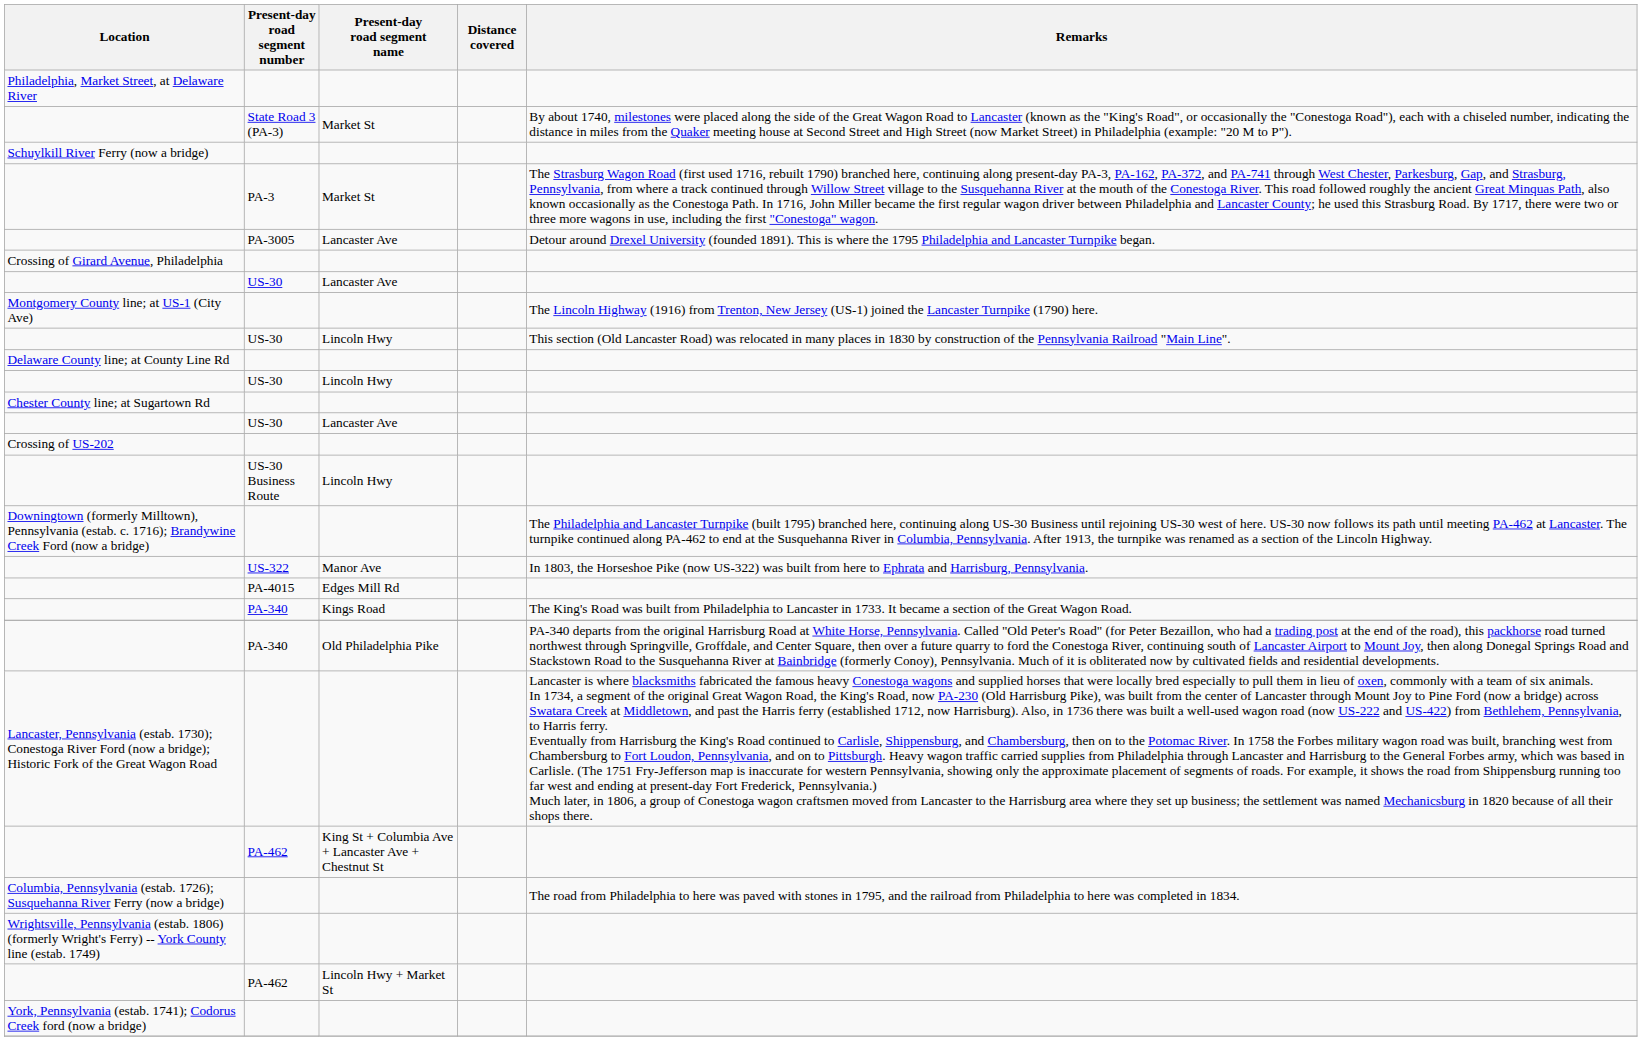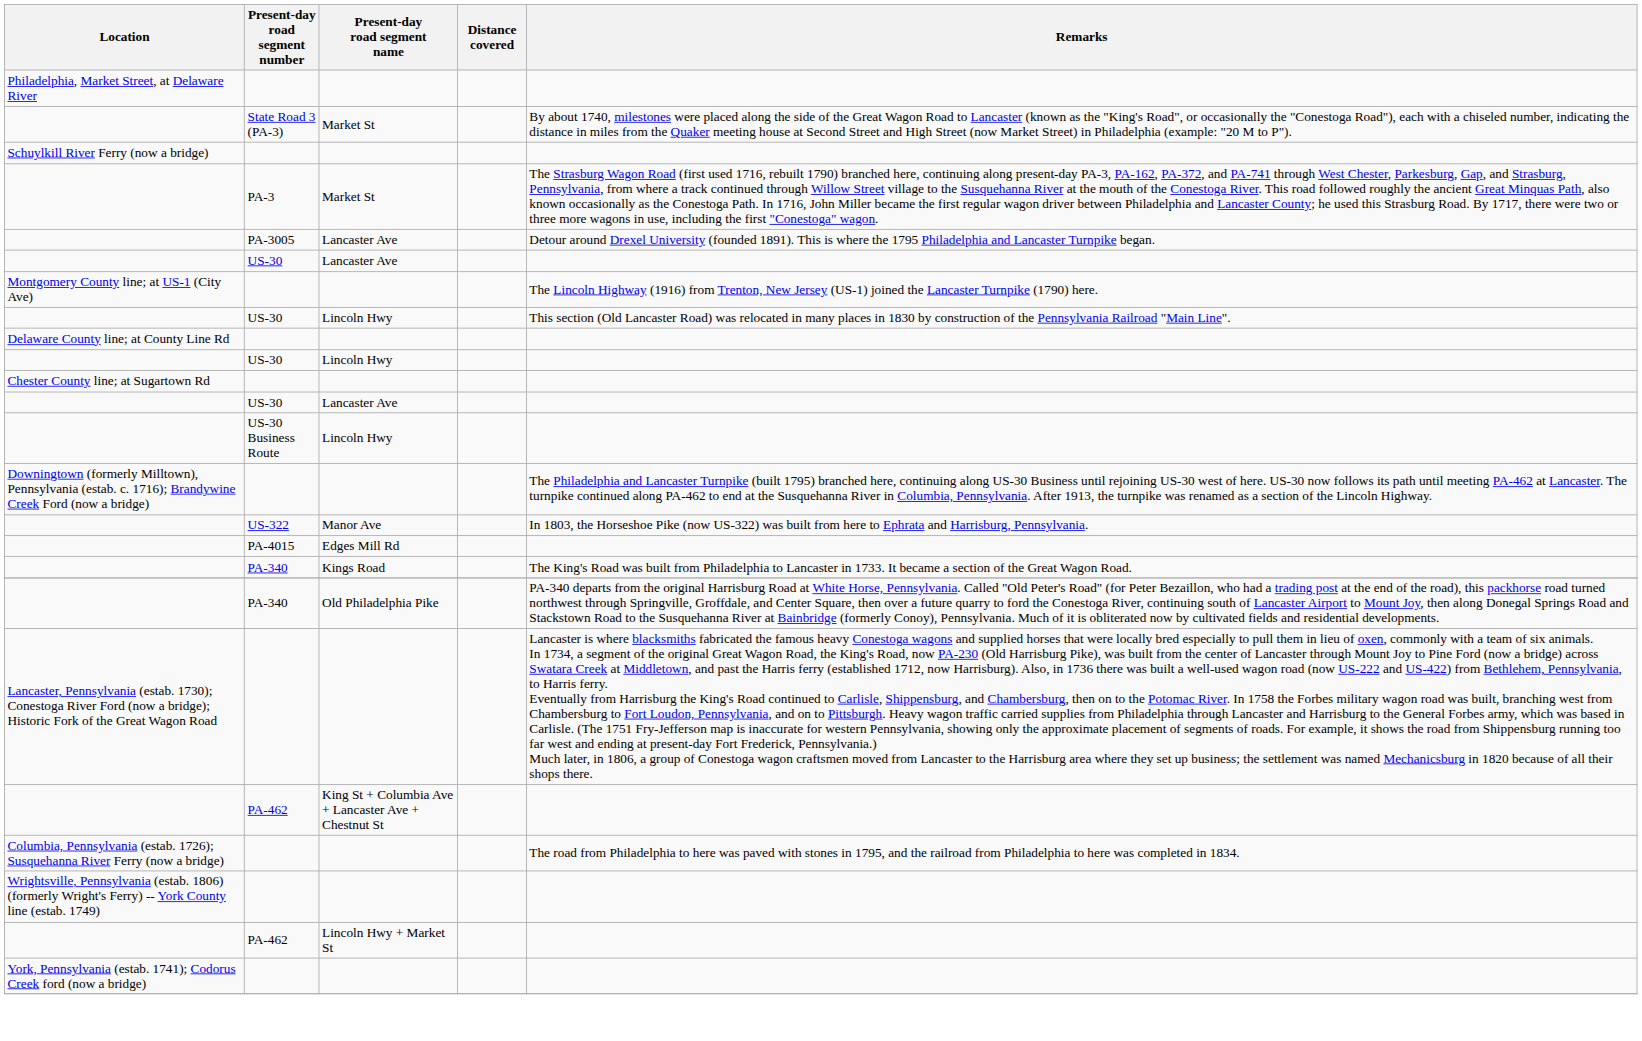 <table class="wikitable">
 <tr>
 <th>Location</th>
 <th>Present-day <br> road segment <br> number</th>
 <th>Present-day <br> road segment <br> name</th>
 <th>Distance covered</th>
 <th>Remarks</th>
 </tr>
 <tr>
 <td><a href='#'>Philadelphia</a>, <a href='#'>Market Street</a>, at <a href='#'>Delaware River</a></td>
 <td></td>
 <td></td>
 <td></td>
 <td></td>
 </tr>
 <tr>
 <td></td>
 <td><a href='#'>State Road 3</a> (PA-3)</td>
 <td>Market St</td>
 <td></td>
 <td>By about 1740, <a href='#'>milestones</a> were placed along the side of the Great Wagon Road to <a href='#'>Lancaster</a> (known as the "King's Road", or occasionally the "Conestoga Road"), each with a chiseled number, indicating the distance in miles from the <a href='#'>Quaker</a> meeting house at Second Street and High Street (now Market Street) in Philadelphia (example: "20 M to P").</td>
 </tr>
 <tr>
 <td><a href='#'>Schuylkill River</a> Ferry (now a bridge)</td>
 <td></td>
 <td></td>
 <td></td>
 <td></td>
 </tr>
 <tr>
 <td></td>
 <td>PA-3</td>
 <td>Market St</td>
 <td align=center></td>
 <td>The <a href='#'>Strasburg Wagon Road</a> (first used 1716, rebuilt 1790) branched here, continuing along present-day PA-3, <a href='#'>PA-162</a>, <a href='#'>PA-372</a>, and <a href='#'>PA-741</a> through <a href='#'>West Chester</a>, <a href='#'>Parkesburg</a>, <a href='#'>Gap</a>, and <a href='#'>Strasburg, Pennsylvania</a>, from where a track continued through <a href='#'>Willow Street</a> village to the <a href='#'>Susquehanna River</a> at the mouth of the <a href='#'>Conestoga River</a>. This road followed roughly the ancient <a href='#'>Great Minquas Path</a>, also known occasionally as the Conestoga Path. In 1716, John Miller became the first regular wagon driver between Philadelphia and <a href='#'>Lancaster County</a>; he used this Strasburg Road. By 1717, there were two or three more wagons in use, including the first <a href='#'>"Conestoga" wagon</a>.</td>
 </tr>
 <tr>
 <td></td>
 <td>PA-3005</td>
 <td>Lancaster Ave</td>
 <td align=center></td>
 <td>Detour around <a href='#'>Drexel University</a> (founded 1891). This is where the 1795 <a href='#'>Philadelphia and Lancaster Turnpike</a> began.</td>
-</tr>
-<tr>
-<td>Crossing of <a href='#'>Girard Avenue</a>, Philadelphia</td>
-<td></td>
-<td></td>
-<td></td>
-<td></td>
 </tr>
 <tr>
 <td></td>
 <td><a href='#'>US-30</a></td>
 <td>Lancaster Ave</td>
 <td align=center></td>
 <td></td>
 </tr>
 <tr>
 <td><a href='#'>Montgomery County</a> line; at <a href='#'>US-1</a> (City Ave)</td>
 <td></td>
 <td></td>
 <td></td>
 <td>The <a href='#'>Lincoln Highway</a> (1916) from <a href='#'>Trenton, New Jersey</a> (US-1) joined the <a href='#'>Lancaster Turnpike</a> (1790) here.</td>
 </tr>
 <tr>
 <td></td>
 <td>US-30</td>
 <td>Lincoln Hwy</td>
 <td align=center></td>
 <td>This section (Old Lancaster Road) was relocated in many places in 1830 by construction of the <a href='#'>Pennsylvania Railroad</a> "<a href='#'>Main Line</a>".</td>
 </tr>
 <tr>
 <td><a href='#'>Delaware County</a> line; at County Line Rd</td>
 <td></td>
 <td></td>
 <td></td>
 <td></td>
 </tr>
 <tr>
 <td></td>
 <td>US-30</td>
 <td>Lincoln Hwy</td>
 <td align=center></td>
 <td></td>
 </tr>
 <tr>
 <td><a href='#'>Chester County</a> line; at Sugartown Rd</td>
 <td></td>
 <td></td>
 <td></td>
 <td></td>
 </tr>
 <tr>
 <td></td>
 <td>US-30</td>
 <td>Lancaster Ave</td>
 <td align=center></td>
-<td></td>
-</tr>
-<tr>
-<td>Crossing of <a href='#'>US-202</a></td>
-<td></td>
-<td></td>
-<td></td>
 <td></td>
 </tr>
 <tr>
 <td></td>
 <td>US-30 Business Route</td>
 <td>Lincoln Hwy</td>
 <td align=center></td>
 <td></td>
 </tr>
 <tr>
 <td><a href='#'>Downingtown</a> (formerly Milltown), Pennsylvania (estab. c. 1716); <a href='#'>Brandywine Creek</a> Ford (now a bridge)</td>
 <td></td>
 <td></td>
 <td></td>
 <td>The <a href='#'>Philadelphia and Lancaster Turnpike</a> (built 1795) branched here, continuing along US-30 Business until rejoining US-30  west of here. US-30 now follows its path until meeting <a href='#'>PA-462</a> at <a href='#'>Lancaster</a>. The turnpike continued along PA-462 to end at the Susquehanna River in <a href='#'>Columbia, Pennsylvania</a>. After 1913, the turnpike was renamed as a section of the Lincoln Highway.</td>
 </tr>
 <tr>
 <td></td>
 <td><a href='#'>US-322</a></td>
 <td>Manor Ave</td>
 <td align=center></td>
 <td>In 1803, the Horseshoe Pike (now US-322) was built from here to <a href='#'>Ephrata</a> and <a href='#'>Harrisburg, Pennsylvania</a>.</td>
 </tr>
 <tr>
 <td></td>
 <td>PA-4015</td>
 <td>Edges Mill Rd</td>
 <td align=center></td>
 <td></td>
 </tr>
 <tr>
 <td></td>
 <td><a href='#'>PA-340</a></td>
 <td>Kings Road</td>
 <td align=center></td>
 <td>The King's Road was built from Philadelphia to Lancaster in 1733. It became a section of the Great Wagon Road.</td>
 </tr>
 <tr>
 </tr>
 <tr || >
 </tr>
 <tr>
 <td></td>
 <td>PA-340</td>
 <td>Old Philadelphia Pike</td>
 <td align=center></td>
 <td>PA-340 departs from the original Harrisburg Road at <a href='#'>White Horse, Pennsylvania</a>. Called "Old Peter's Road" (for Peter Bezaillon, who had a <a href='#'>trading post</a> at the end of the road), this <a href='#'>packhorse</a> road turned northwest through Springville, Groffdale, and Center Square, then over a future quarry to ford the Conestoga River, continuing south of <a href='#'>Lancaster Airport</a> to <a href='#'>Mount Joy</a>, then along Donegal Springs Road and Stackstown Road to the Susquehanna River at <a href='#'>Bainbridge</a> (formerly Conoy), Pennsylvania. Much of it is obliterated now by cultivated fields and residential developments.</td>
 </tr>
 <tr>
 <td><a href='#'>Lancaster, Pennsylvania</a> (estab. 1730); Conestoga River Ford (now a bridge); Historic Fork of the Great Wagon Road</td>
 <td></td>
 <td></td>
 <td></td>
 <td>Lancaster is where <a href='#'>blacksmiths</a> fabricated the famous heavy <a href='#'>Conestoga wagons</a> and supplied horses that were locally bred especially to pull them in lieu of <a href='#'>oxen</a>, commonly with a team of six animals.<br>In 1734, a segment of the original Great Wagon Road, the King's Road, now <a href='#'>PA-230</a> (Old Harrisburg Pike), was built from the center of Lancaster through Mount Joy to Pine Ford (now a bridge) across <a href='#'>Swatara Creek</a> at <a href='#'>Middletown</a>, and past the Harris ferry (established 1712, now Harrisburg). Also, in 1736 there was built a well-used wagon road (now <a href='#'>US-222</a> and <a href='#'>US-422</a>) from <a href='#'>Bethlehem, Pennsylvania</a>, to Harris ferry.<br>Eventually from Harrisburg the King's Road continued to <a href='#'>Carlisle</a>, <a href='#'>Shippensburg</a>, and <a href='#'>Chambersburg</a>, then on to the <a href='#'>Potomac River</a>. In 1758 the Forbes military wagon road was built, branching west from Chambersburg to <a href='#'>Fort Loudon, Pennsylvania</a>, and on to <a href='#'>Pittsburgh</a>. Heavy wagon traffic carried supplies from Philadelphia through Lancaster and Harrisburg to the General Forbes army, which was based in Carlisle. (The 1751 Fry-Jefferson map is inaccurate for western Pennsylvania, showing only the approximate placement of segments of roads. For example, it shows the road from Shippensburg running too far west and ending at present-day Fort Frederick, Pennsylvania.)<br>Much later, in 1806, a group of Conestoga wagon craftsmen moved from Lancaster to the Harrisburg area where they set up business; the settlement was named <a href='#'>Mechanicsburg</a> in 1820 because of all their shops there.</td>
 </tr>
 <tr>
 <td></td>
 <td><a href='#'>PA-462</a></td>
 <td>King St + Columbia Ave + Lancaster Ave + Chestnut St</td>
 <td align=center></td>
 <td></td>
 </tr>
 <tr>
 <td><a href='#'>Columbia, Pennsylvania</a> (estab. 1726); <a href='#'>Susquehanna River</a> Ferry (now a bridge)</td>
 <td></td>
 <td></td>
 <td></td>
 <td>The road from Philadelphia to here was paved with stones in 1795, and the railroad from Philadelphia to here was completed in 1834.</td>
 </tr>
 <tr>
 <td><a href='#'>Wrightsville, Pennsylvania</a> (estab. 1806) (formerly Wright's Ferry) -- <a href='#'>York County</a> line (estab. 1749)</td>
 <td></td>
 <td></td>
 <td></td>
 <td></td>
 </tr>
 <tr>
 <td></td>
 <td>PA-462</td>
 <td>Lincoln Hwy + Market St</td>
 <td align=center></td>
 <td></td>
 </tr>
 <tr>
 <td><a href='#'>York, Pennsylvania</a> (estab. 1741); <a href='#'>Codorus Creek</a> ford (now a bridge)</td>
 <td></td>
 <td></td>
 <td></td>
 <td></td>
 </tr>
 <tr>
 </tr>
 </table>
